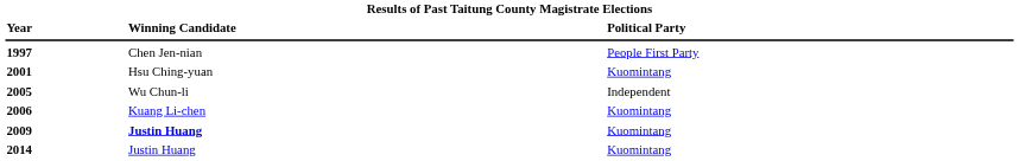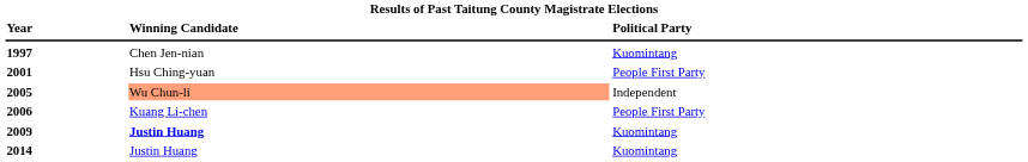 <table id="toc" style="margin:1em auto; width: 90%; font-size: 90%;" cellspacing="3">
 <tr>
 <td colspan="3" align="center"><strong>Results of Past Taitung County Magistrate Elections</strong></td>
 </tr>
 <tr>
 <td><strong>Year</strong></td>
 <td><strong> Winning Candidate</strong></td>
 <td><strong>Political Party</strong></td>
 </tr>
 <tr>
 <th bgcolor="#000000" colspan="5"></th>
 </tr>
 <tr>
 <td><strong>1997</strong></td>
 <td>Chen Jen-nian</td>
-<td> <a href='#'>People First Party</a></td>
+<td> <a href='#'>Kuomintang</a></td>
 </tr>
 <tr>
 <td><strong>2001</strong></td>
 <td>Hsu Ching-yuan</td>
-<td> <a href='#'>Kuomintang</a></td>
+<td> <a href='#'>People First Party</a></td>
 </tr>
 <tr>
 <td><strong>2005</strong></td>
-<td>Wu Chun-li</td>
+<td style="background: lightsalmon;">Wu Chun-li</td>
 <td> Independent</td>
 </tr>
 <tr>
 <td><strong>2006</strong></td>
 <td><a href='#'>Kuang Li-chen</a></td>
-<td> <a href='#'>Kuomintang</a></td>
+<td> <a href='#'>People First Party</a></td>
 </tr>
 <tr>
 <td><strong>2009</strong></td>
 <td><strong><a href='#'>Justin Huang</a></strong></td>
 <td> <a href='#'>Kuomintang</a></td>
 </tr>
 <tr>
 <td><strong>2014</strong></td>
 <td><a href='#'>Justin Huang</a></td>
 <td> <a href='#'>Kuomintang</a></td>
 </tr>
 </table>
